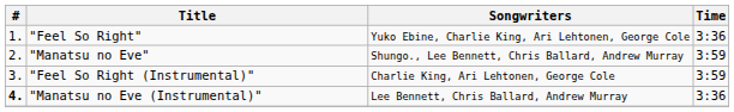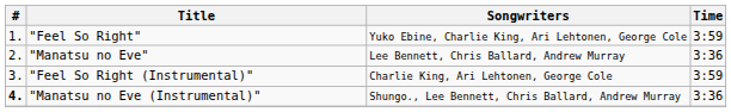 <table class="wikitable">
 <tr>
 <th>#</th>
 <th width="350">Title</th>
 <th>Songwriters</th>
 <th>Time</th>
 </tr>
 <tr>
 <td>1.</td>
 <td>"Feel So Right"</td>
 <td><small>Yuko Ebine, Charlie King, Ari Lehtonen, George Cole</small></td>
-<td>3:36</td>
+<td>3:59</td>
 </tr>
 <tr>
 <td>2.</td>
 <td>"Manatsu no Eve"</td>
-<td><small>Shungo., Lee Bennett, Chris Ballard, Andrew Murray</small></td>
-<td>3:59</td>
+<td><small>Lee Bennett, Chris Ballard, Andrew Murray</small></td>
+<td>3:36</td>
 </tr>
 <tr>
 <td>3.</td>
 <td>"Feel So Right (Instrumental)"</td>
 <td><small>Charlie King, Ari Lehtonen, George Cole</small></td>
 <td>3:59</td>
 </tr>
 <tr>
 <td><strong>4.</strong></td>
 <td>"Manatsu no Eve (Instrumental)"</td>
-<td><small>Lee Bennett, Chris Ballard, Andrew Murray</small></td>
+<td><small>Shungo., Lee Bennett, Chris Ballard, Andrew Murray</small></td>
 <td>3:36</td>
 </tr>
 <tr>
 </tr>
 </table>
